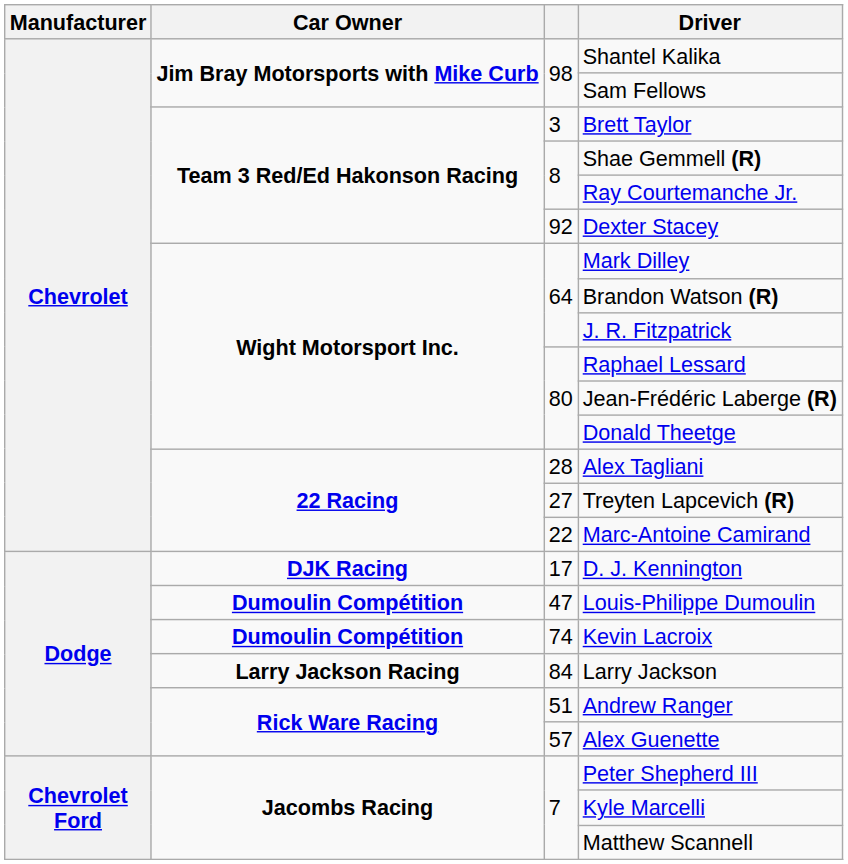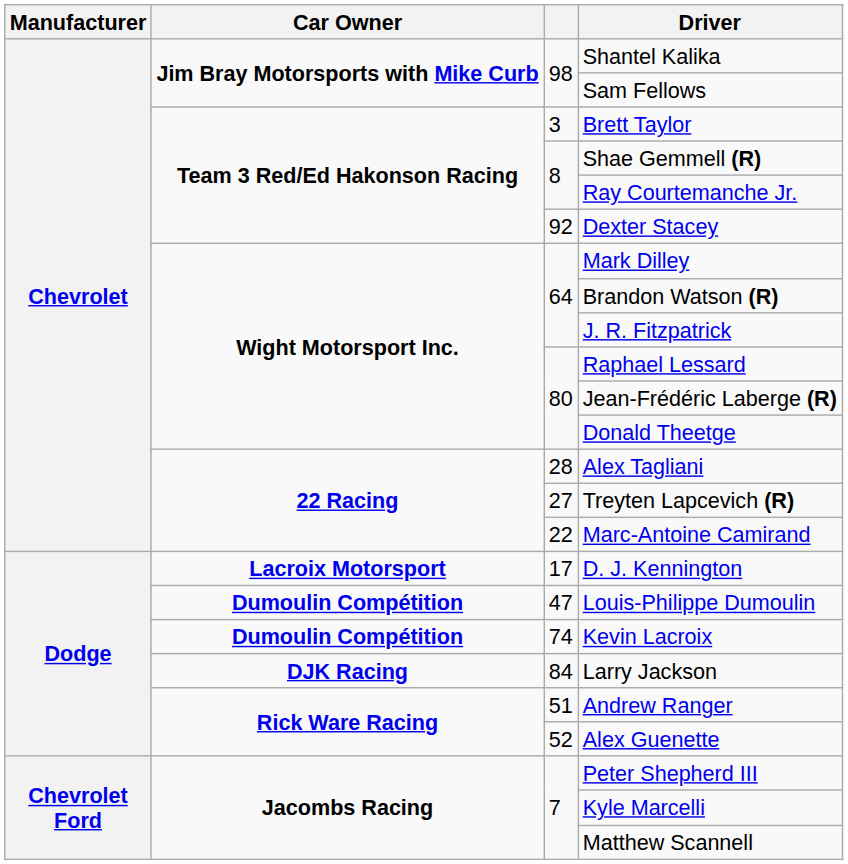 <table class="wikitable" style="font-size: 95%;">
 <tr>
 <th>Manufacturer</th>
 <th>Car Owner</th>
 <th></th>
 <th>Driver</th>
 </tr>
 <tr>
 <th rowspan="15"><a href='#'>Chevrolet</a></th>
 <td rowspan="2" style="text-align:center;"><strong>Jim Bray Motorsports with <a href='#'>Mike Curb</a></strong></td>
 <td rowspan="2">98</td>
 <td>Shantel Kalika <small></small></td>
 </tr>
 <tr>
 <td>Sam Fellows <small></small></td>
 </tr>
 <tr>
 <td rowspan="4" style="text-align:center;"><strong>Team 3 Red/Ed Hakonson Racing</strong></td>
 <td>3</td>
 <td><a href='#'>Brett Taylor</a></td>
 </tr>
 <tr>
 <td rowspan="2">8</td>
 <td>Shae Gemmell <strong>(R)</strong> <small></small></td>
 </tr>
 <tr>
 <td><a href='#'>Ray Courtemanche Jr.</a> <small></small></td>
 </tr>
 <tr>
 <td>92</td>
 <td><a href='#'>Dexter Stacey</a></td>
 </tr>
 <tr>
 <td rowspan="6" style="text-align:center;"><strong>Wight Motorsport Inc.</strong></td>
 <td rowspan="3">64</td>
 <td><a href='#'>Mark Dilley</a> <small></small></td>
 </tr>
 <tr>
 <td>Brandon Watson <strong>(R)</strong> <small></small></td>
 </tr>
 <tr>
 <td><a href='#'>J. R. Fitzpatrick</a> <small></small></td>
 </tr>
 <tr>
 <td rowspan="3">80</td>
 <td><a href='#'>Raphael Lessard</a> <small></small></td>
 </tr>
 <tr>
 <td>Jean-Frédéric Laberge <strong>(R)</strong> <small></small></td>
 </tr>
 <tr>
 <td><a href='#'>Donald Theetge</a> <small></small></td>
 </tr>
 <tr>
 <td rowspan="3" style="text-align:center;"><strong><a href='#'>22 Racing</a></strong></td>
 <td>28</td>
 <td><a href='#'>Alex Tagliani</a></td>
 </tr>
 <tr>
 <td>27</td>
 <td>Treyten Lapcevich <strong>(R)</strong></td>
 </tr>
 <tr>
 <td>22</td>
 <td><a href='#'>Marc-Antoine Camirand</a></td>
 </tr>
 <tr>
 <th rowspan="6"><a href='#'>Dodge</a></th>
-<td style="text-align:center;"><strong><a href='#'>DJK Racing</a></strong></td>
+<td style="text-align:center;"><strong><a href='#'>Lacroix Motorsport</a></strong></td>
 <td>17</td>
 <td><a href='#'>D. J. Kennington</a></td>
 </tr>
 <tr>
 <td style="text-align:center;"><strong><a href='#'>Dumoulin Compétition</a></strong></td>
 <td>47</td>
 <td><a href='#'>Louis-Philippe Dumoulin</a></td>
 </tr>
 <tr>
 <td style="text-align:center;"><strong><a href='#'>Dumoulin Compétition</a></strong></td>
 <td>74</td>
 <td><a href='#'>Kevin Lacroix</a></td>
 </tr>
 <tr>
-<td style="text-align:center;"><strong>Larry Jackson Racing</strong></td>
+<td style="text-align:center;"><strong><a href='#'>DJK Racing</a></strong></td>
 <td>84</td>
 <td>Larry Jackson</td>
 </tr>
 <tr>
 <td rowspan="2" style="text-align:center;"><strong><a href='#'>Rick Ware Racing</a></strong></td>
 <td>51</td>
 <td><a href='#'>Andrew Ranger</a></td>
 </tr>
 <tr>
-<td>57</td>
+<td>52</td>
 <td><a href='#'>Alex Guenette</a></td>
 </tr>
 <tr>
 <th rowspan="3"><a href='#'>Chevrolet</a> <small></small> <br><a href='#'>Ford</a> <small></small></th>
 <td rowspan="3" style="text-align:center;"><strong>Jacombs Racing</strong></td>
 <td rowspan="3">7</td>
 <td><a href='#'>Peter Shepherd III</a> <small></small></td>
 </tr>
 <tr>
 <td><a href='#'>Kyle Marcelli</a> <small></small></td>
 </tr>
 <tr>
 <td>Matthew Scannell <small></small></td>
 </tr>
 <tr>
 </tr>
 </table>
